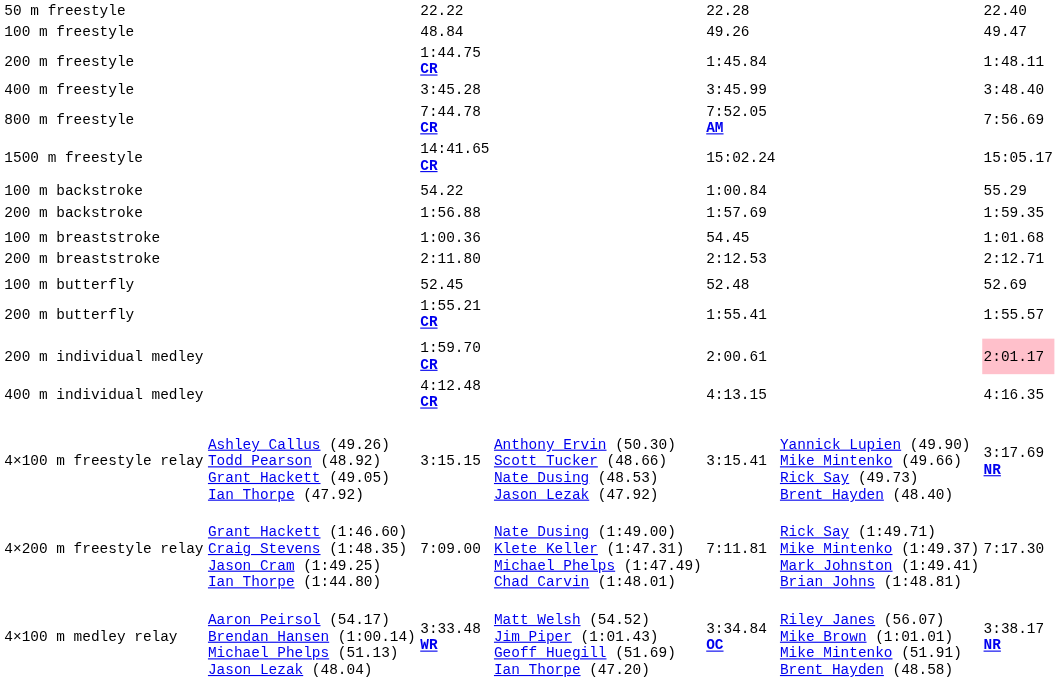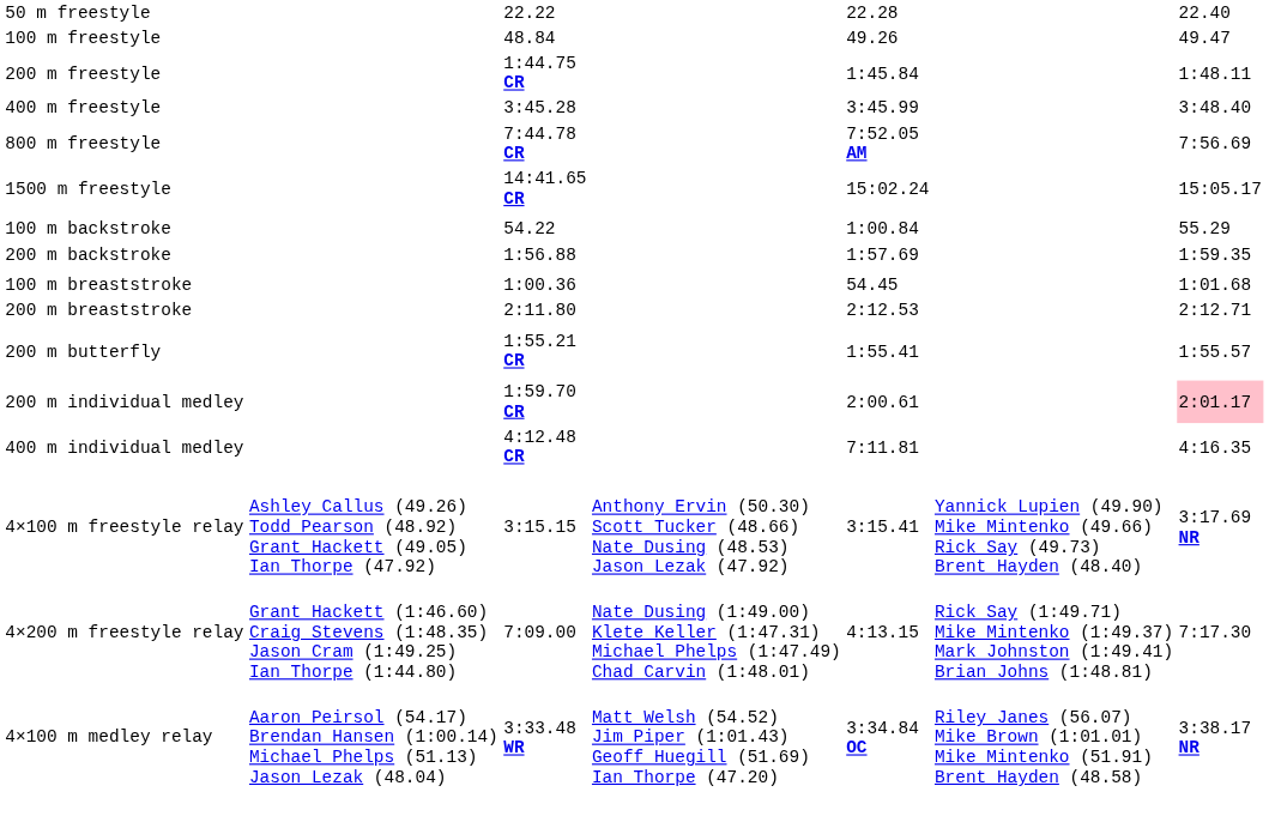 <table>
 <tr>
 <td>50 m freestyle <br></td>
 <td></td>
 <td>22.22</td>
 <td></td>
 <td>22.28</td>
 <td></td>
 <td>22.40</td>
 </tr>
 <tr>
 <td>100 m freestyle <br></td>
 <td></td>
 <td>48.84</td>
 <td></td>
 <td>49.26</td>
 <td></td>
 <td>49.47</td>
 </tr>
 <tr>
 <td>200 m freestyle <br></td>
 <td></td>
 <td>1:44.75<br><strong><a href='#'>CR</a></strong></td>
 <td></td>
 <td>1:45.84</td>
 <td></td>
 <td>1:48.11</td>
 </tr>
 <tr>
 <td>400 m freestyle <br></td>
 <td></td>
 <td>3:45.28</td>
 <td></td>
 <td>3:45.99</td>
 <td></td>
 <td>3:48.40</td>
 </tr>
 <tr>
 <td>800 m freestyle <br></td>
 <td></td>
 <td>7:44.78<br><strong><a href='#'>CR</a></strong></td>
 <td></td>
 <td>7:52.05<br><strong><a href='#'>AM</a></strong></td>
 <td></td>
 <td>7:56.69</td>
 </tr>
 <tr>
 <td>1500 m freestyle <br></td>
 <td></td>
 <td>14:41.65<br><strong><a href='#'>CR</a></strong></td>
 <td></td>
 <td>15:02.24</td>
 <td></td>
 <td>15:05.17</td>
 </tr>
 <tr>
 <td></td>
 <td></td>
 <td></td>
 <td></td>
 <td></td>
 <td></td>
 <td></td>
 </tr>
 <tr>
 <td>100 m backstroke <br></td>
 <td></td>
 <td>54.22</td>
 <td></td>
 <td>1:00.84</td>
 <td></td>
 <td>55.29</td>
 </tr>
 <tr>
 <td>200 m backstroke <br></td>
 <td></td>
 <td>1:56.88</td>
 <td></td>
 <td>1:57.69</td>
 <td></td>
 <td>1:59.35</td>
 </tr>
 <tr>
 <td></td>
 <td></td>
 <td></td>
 <td></td>
 <td></td>
 <td></td>
 <td></td>
 </tr>
 <tr>
 <td>100 m breaststroke <br></td>
 <td></td>
 <td>1:00.36</td>
 <td></td>
 <td>54.45</td>
 <td></td>
 <td>1:01.68</td>
 </tr>
 <tr>
 <td>200 m breaststroke <br></td>
 <td></td>
 <td>2:11.80</td>
 <td></td>
 <td>2:12.53</td>
 <td></td>
 <td>2:12.71</td>
 </tr>
 <tr>
 <td></td>
 <td></td>
 <td></td>
 <td></td>
 <td></td>
 <td></td>
 <td></td>
 </tr>
 <tr>
-<td>100 m butterfly <br></td>
-<td></td>
-<td>52.45</td>
-<td></td>
-<td>52.48</td>
-<td></td>
-<td>52.69</td>
-</tr>
-<tr>
 <td>200 m butterfly <br></td>
 <td></td>
 <td>1:55.21<br><strong><a href='#'>CR</a></strong></td>
 <td></td>
 <td>1:55.41</td>
 <td></td>
 <td>1:55.57</td>
 </tr>
 <tr>
 <td></td>
 <td></td>
 <td></td>
 <td></td>
 <td></td>
 <td></td>
 <td></td>
 </tr>
 <tr>
 <td>200 m individual medley <br></td>
 <td></td>
 <td>1:59.70<br><strong><a href='#'>CR</a></strong></td>
 <td></td>
 <td>2:00.61</td>
 <td></td>
 <td style="background: pink;">2:01.17</td>
 </tr>
 <tr>
 <td>400 m individual medley <br></td>
 <td></td>
 <td>4:12.48<br><strong><a href='#'>CR</a></strong></td>
 <td></td>
-<td>4:13.15</td>
+<td>7:11.81</td>
 <td></td>
 <td>4:16.35</td>
 </tr>
 <tr>
 <td></td>
 <td></td>
 <td></td>
 <td></td>
 <td></td>
 <td></td>
 <td></td>
 </tr>
 <tr>
 <td>4×100 m freestyle relay <br></td>
 <td><br><a href='#'>Ashley Callus</a> (49.26)<br><a href='#'>Todd Pearson</a> (48.92)<br><a href='#'>Grant Hackett</a> (49.05)<br><a href='#'>Ian Thorpe</a> (47.92)</td>
 <td>3:15.15</td>
 <td><br><a href='#'>Anthony Ervin</a> (50.30)<br><a href='#'>Scott Tucker</a> (48.66)<br><a href='#'>Nate Dusing</a> (48.53)<br><a href='#'>Jason Lezak</a> (47.92)</td>
 <td>3:15.41</td>
 <td><br><a href='#'>Yannick Lupien</a> (49.90)<br><a href='#'>Mike Mintenko</a> (49.66)<br><a href='#'>Rick Say</a> (49.73)<br><a href='#'>Brent Hayden</a> (48.40)</td>
 <td>3:17.69<br><strong><a href='#'>NR</a></strong></td>
 </tr>
 <tr>
 <td>4×200 m freestyle relay <br></td>
 <td><br><a href='#'>Grant Hackett</a> (1:46.60)<br><a href='#'>Craig Stevens</a> (1:48.35)<br><a href='#'>Jason Cram</a> (1:49.25)<br><a href='#'>Ian Thorpe</a> (1:44.80)</td>
 <td>7:09.00</td>
 <td><br><a href='#'>Nate Dusing</a> (1:49.00)<br><a href='#'>Klete Keller</a> (1:47.31)<br><a href='#'>Michael Phelps</a> (1:47.49)<br><a href='#'>Chad Carvin</a> (1:48.01)</td>
-<td>7:11.81</td>
+<td>4:13.15</td>
 <td><br><a href='#'>Rick Say</a> (1:49.71)<br><a href='#'>Mike Mintenko</a> (1:49.37)<br><a href='#'>Mark Johnston</a> (1:49.41)<br><a href='#'>Brian Johns</a> (1:48.81)</td>
 <td>7:17.30</td>
 </tr>
 <tr>
 <td>4×100 m medley relay <br></td>
 <td><br><a href='#'>Aaron Peirsol</a> (54.17)<br><a href='#'>Brendan Hansen</a> (1:00.14)<br><a href='#'>Michael Phelps</a> (51.13)<br><a href='#'>Jason Lezak</a> (48.04)</td>
 <td>3:33.48<br><strong><a href='#'>WR</a></strong></td>
 <td><br><a href='#'>Matt Welsh</a> (54.52)<br><a href='#'>Jim Piper</a> (1:01.43)<br><a href='#'>Geoff Huegill</a> (51.69)<br><a href='#'>Ian Thorpe</a> (47.20)</td>
 <td>3:34.84<br><strong><a href='#'>OC</a></strong></td>
 <td><br><a href='#'>Riley Janes</a> (56.07)<br><a href='#'>Mike Brown</a> (1:01.01)<br><a href='#'>Mike Mintenko</a> (51.91)<br><a href='#'>Brent Hayden</a> (48.58)</td>
 <td>3:38.17<br><strong><a href='#'>NR</a></strong></td>
 </tr>
 </table>
